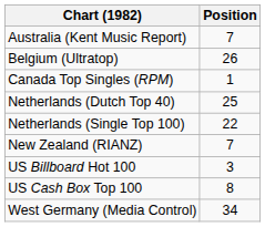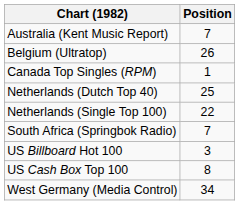 <table class="wikitable sortable">
 <tr>
 <th>Chart (1982)</th>
 <th>Position</th>
 </tr>
 <tr>
 <td>Australia (Kent Music Report)</td>
 <td style="text-align:center;">7</td>
 </tr>
 <tr>
 <td>Belgium (Ultratop)</td>
 <td style="text-align:center;">26</td>
 </tr>
 <tr>
 <td>Canada Top Singles (<em>RPM</em>)</td>
 <td style="text-align:center;">1</td>
 </tr>
 <tr>
 <td>Netherlands (Dutch Top 40)</td>
 <td style="text-align:center;">25</td>
 </tr>
 <tr>
 <td>Netherlands (Single Top 100)</td>
 <td style="text-align:center;">22</td>
 </tr>
 <tr>
-<td>New Zealand (RIANZ)</td>
-<td style="text-align:center;">7</td>
+<td>South Africa (Springbok Radio)</td>
+<td align="center">7</td>
 </tr>
 <tr>
 <td>US <em>Billboard</em> Hot 100</td>
 <td style="text-align:center;">3</td>
 </tr>
 <tr>
 <td>US <em>Cash Box</em> Top 100</td>
 <td style="text-align:center;">8</td>
 </tr>
 <tr>
 <td>West Germany (Media Control)</td>
 <td style="text-align:center;">34</td>
 </tr>
 </table>
